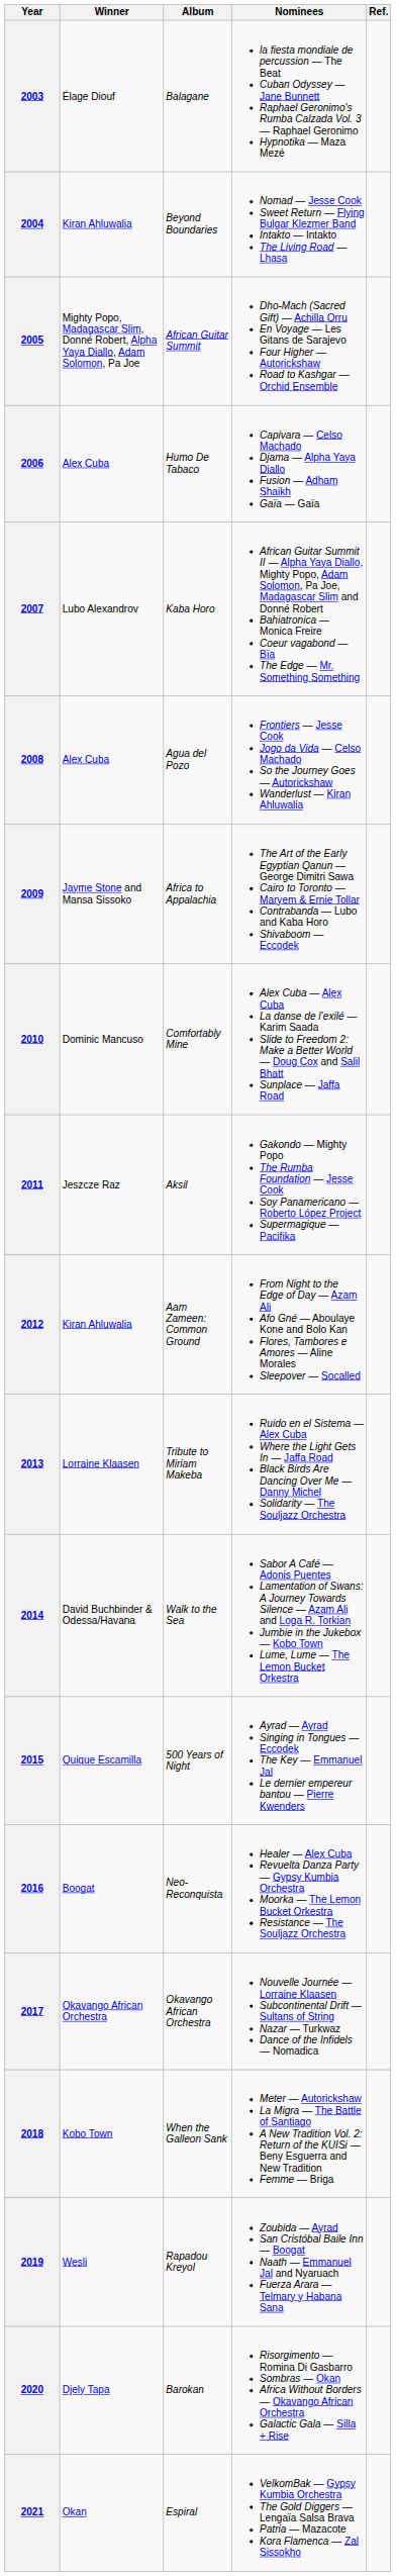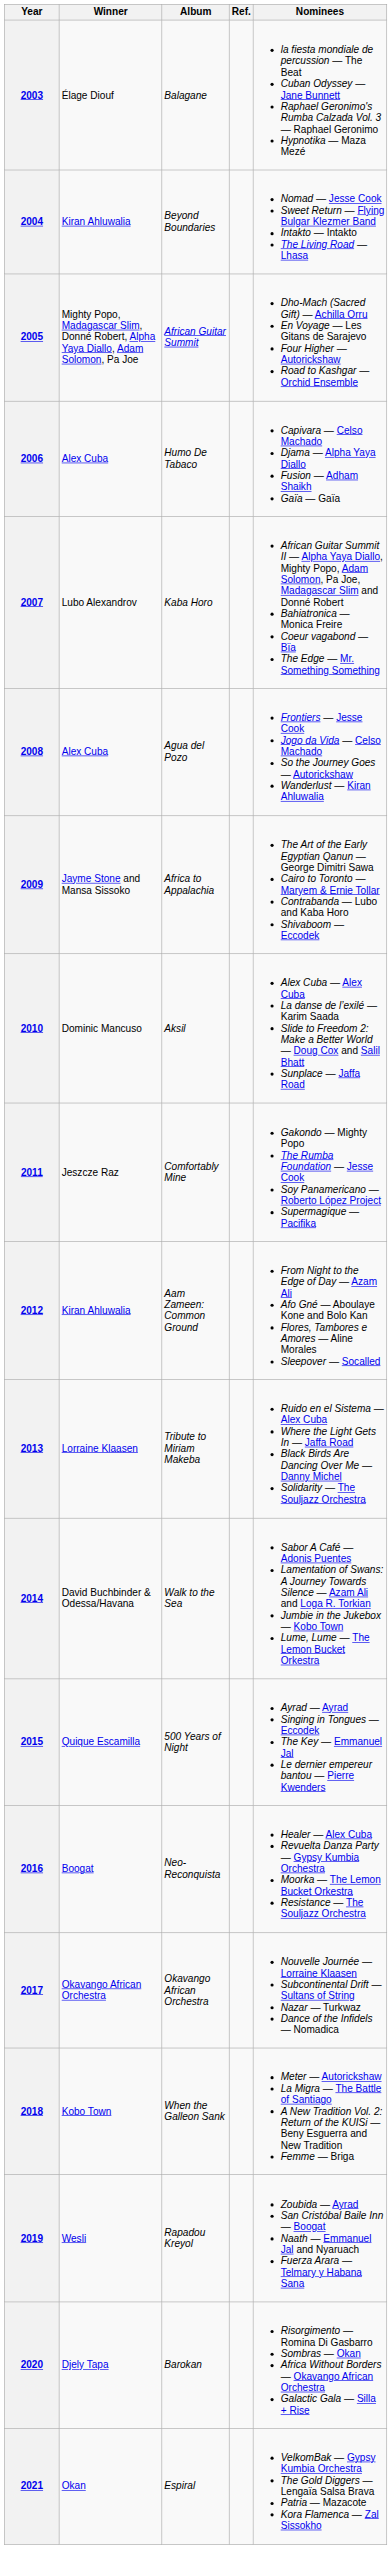 <table class="wikitable sortable">
 <tr>
 <th scope="col" style="width:5em;">Year</th>
 <th scope="col">Winner</th>
 <th scope="col">Album</th>
+<th scope="col" class="unsortable">Ref.</th>
 <th scope="col" class="unsortable">Nominees</th>
-<th scope="col" class="unsortable">Ref.</th>
 </tr>
 <tr>
 <th scope="row"><a href='#'>2003</a></th>
 <td>Élage Diouf</td>
 <td><em>Balagane</em></td>
+<td align="center"></td>
 <td><br><ul><li><em>la fiesta mondiale de percussion</em> — The Beat</li><li><em>Cuban Odyssey</em> — <a href='#'>Jane Bunnett</a></li><li><em>Raphael Geronimo's Rumba Calzada Vol. 3</em> — Raphael Geronimo</li><li><em>Hypnotika</em> — Maza Mezé</li></ul></td>
-<td align="center"></td>
 </tr>
 <tr>
 <th scope="row"><a href='#'>2004</a></th>
 <td><a href='#'>Kiran Ahluwalia</a></td>
 <td><em>Beyond Boundaries</em></td>
+<td align="center"></td>
 <td><br><ul><li><em>Nomad</em> — <a href='#'>Jesse Cook</a></li><li><em>Sweet Return</em> — <a href='#'>Flying Bulgar Klezmer Band</a></li><li><em>Intakto</em> — Intakto</li><li><em><a href='#'>The Living Road</a></em> — <a href='#'>Lhasa</a></li></ul></td>
-<td align="center"></td>
 </tr>
 <tr>
 <th scope="row"><a href='#'>2005</a></th>
 <td>Mighty Popo, <a href='#'>Madagascar Slim</a>, Donné Robert, <a href='#'>Alpha Yaya Diallo</a>, <a href='#'>Adam Solomon</a>, Pa Joe</td>
 <td><em><a href='#'>African Guitar Summit</a></em></td>
+<td align="center"></td>
 <td><br><ul><li><em>Dho-Mach (Sacred Gift)</em> — <a href='#'>Achilla Orru</a></li><li><em>En Voyage</em> — Les Gitans de Sarajevo</li><li><em>Four Higher</em> — <a href='#'>Autorickshaw</a></li><li><em>Road to Kashgar</em> — <a href='#'>Orchid Ensemble</a></li></ul></td>
-<td align="center"></td>
 </tr>
 <tr>
 <th scope="row"><a href='#'>2006</a></th>
 <td><a href='#'>Alex Cuba</a></td>
 <td><em>Humo De Tabaco</em></td>
+<td align="center"></td>
 <td><br><ul><li><em>Capivara</em> — <a href='#'>Celso Machado</a></li><li><em>Djama</em> — <a href='#'>Alpha Yaya Diallo</a></li><li><em>Fusion</em> — <a href='#'>Adham Shaikh</a></li><li><em>Gaïa</em> — Gaïa</li></ul></td>
-<td align="center"></td>
 </tr>
 <tr>
 <th scope="row"><a href='#'>2007</a></th>
 <td>Lubo Alexandrov</td>
 <td><em>Kaba Horo</em></td>
+<td align="center"></td>
 <td><br><ul><li><em>African Guitar Summit II</em> — <a href='#'>Alpha Yaya Diallo</a>, Mighty Popo, <a href='#'>Adam Solomon</a>, Pa Joe, <a href='#'>Madagascar Slim</a> and Donné Robert</li><li><em>Bahiatronica</em> — Monica Freire</li><li><em>Coeur vagabond</em> — <a href='#'>Bïa</a></li><li><em>The Edge</em> — <a href='#'>Mr. Something Something</a></li></ul></td>
-<td align="center"></td>
 </tr>
 <tr>
 <th scope="row"><a href='#'>2008</a></th>
 <td><a href='#'>Alex Cuba</a></td>
 <td><em>Agua del Pozo</em></td>
+<td align="center"></td>
 <td><br><ul><li><em><a href='#'>Frontiers</a></em> — <a href='#'>Jesse Cook</a></li><li><em><a href='#'>Jogo da Vida</a></em> — <a href='#'>Celso Machado</a></li><li><em>So the Journey Goes</em> — <a href='#'>Autorickshaw</a></li><li><em>Wanderlust</em> — <a href='#'>Kiran Ahluwalia</a></li></ul></td>
-<td align="center"></td>
 </tr>
 <tr>
 <th scope="row"><a href='#'>2009</a></th>
 <td><a href='#'>Jayme Stone</a> and Mansa Sissoko</td>
 <td><em>Africa to Appalachia</em></td>
+<td align="center"></td>
 <td><br><ul><li><em>The Art of the Early Egyptian Qanun</em> — George Dimitri Sawa</li><li><em>Cairo to Toronto</em> — <a href='#'>Maryem & Ernie Tollar</a></li><li><em>Contrabanda</em> — Lubo and Kaba Horo</li><li><em>Shivaboom</em> — <a href='#'>Eccodek</a></li></ul></td>
-<td align="center"></td>
 </tr>
 <tr>
 <th scope="row"><a href='#'>2010</a></th>
 <td>Dominic Mancuso</td>
-<td><em>Comfortably Mine</em></td>
+<td><em>Aksil</em></td>
+<td align="center"></td>
 <td><br><ul><li><em>Alex Cuba</em> — <a href='#'>Alex Cuba</a></li><li><em>La danse de l’exilé</em> — Karim Saada</li><li><em>Slide to Freedom 2: Make a Better World</em> — <a href='#'>Doug Cox</a> and <a href='#'>Salil Bhatt</a></li><li><em>Sunplace</em> — <a href='#'>Jaffa Road</a></li></ul></td>
-<td align="center"></td>
 </tr>
 <tr>
 <th scope="row"><a href='#'>2011</a></th>
 <td>Jeszcze Raz</td>
-<td><em>Aksil</em></td>
+<td><em>Comfortably Mine</em></td>
+<td align="center"></td>
 <td><br><ul><li><em>Gakondo</em> —  Mighty Popo</li><li><em><a href='#'>The Rumba Foundation</a></em> — <a href='#'>Jesse Cook</a></li><li><em>Soy Panamericano</em> —  <a href='#'>Roberto López Project</a></li><li><em>Supermagique</em> — <a href='#'>Pacifika</a></li></ul></td>
-<td align="center"></td>
 </tr>
 <tr>
 <th scope="row"><a href='#'>2012</a></th>
 <td><a href='#'>Kiran Ahluwalia</a></td>
 <td><em>Aam Zameen: Common Ground</em></td>
+<td align="center"></td>
 <td><br><ul><li><em>From Night to the Edge of Day</em> — <a href='#'>Azam Ali</a></li><li><em>Afo Gné</em> — Aboulaye Kone and Bolo Kan</li><li><em>Flores, Tambores e Amores</em> — Aline Morales</li><li><em>Sleepover</em> — <a href='#'>Socalled</a></li></ul></td>
-<td align="center"></td>
 </tr>
 <tr>
 <th scope="row"><a href='#'>2013</a></th>
 <td><a href='#'>Lorraine Klaasen</a></td>
 <td><em>Tribute to Miriam Makeba</em></td>
+<td align="center"></td>
 <td><br><ul><li><em>Ruido en el Sistema</em> — <a href='#'>Alex Cuba</a></li><li><em>Where the Light Gets In</em> — <a href='#'>Jaffa Road</a></li><li><em>Black Birds Are Dancing Over Me</em> — <a href='#'>Danny Michel</a></li><li><em>Solidarity</em> — <a href='#'>The Souljazz Orchestra</a></li></ul></td>
-<td align="center"></td>
 </tr>
 <tr>
 <th scope="row"><a href='#'>2014</a></th>
 <td>David Buchbinder & Odessa/Havana</td>
 <td><em>Walk to the Sea</em></td>
+<td align="center"></td>
 <td><br><ul><li><em>Sabor A Café</em> — <a href='#'>Adonis Puentes</a></li><li><em>Lamentation of Swans: A Journey Towards Silence</em> — <a href='#'>Azam Ali</a> and <a href='#'>Loga R. Torkian</a></li><li><em>Jumbie in the Jukebox</em> — <a href='#'>Kobo Town</a></li><li><em>Lume, Lume</em> — <a href='#'>The Lemon Bucket Orkestra</a></li></ul></td>
-<td align="center"></td>
 </tr>
 <tr>
 <th scope="row"><a href='#'>2015</a></th>
 <td><a href='#'>Quique Escamilla</a></td>
 <td><em>500 Years of Night</em></td>
+<td align="center"></td>
 <td><br><ul><li><em>Ayrad</em> — <a href='#'>Ayrad</a></li><li><em>Singing in Tongues</em> — <a href='#'>Eccodek</a></li><li><em>The Key</em> — <a href='#'>Emmanuel Jal</a></li><li><em>Le dernier empereur bantou</em> — <a href='#'>Pierre Kwenders</a></li></ul></td>
-<td align="center"></td>
 </tr>
 <tr>
 <th scope="row"><a href='#'>2016</a></th>
 <td><a href='#'>Boogat</a></td>
 <td><em>Neo-Reconquista</em></td>
+<td align="center"></td>
 <td><br><ul><li><em>Healer</em> — <a href='#'>Alex Cuba</a></li><li><em>Revuelta Danza Party</em> — <a href='#'>Gypsy Kumbia Orchestra</a></li><li><em>Moorka</em> — <a href='#'>The Lemon Bucket Orkestra</a></li><li><em>Resistance</em> — <a href='#'>The Souljazz Orchestra</a></li></ul></td>
-<td align="center"></td>
 </tr>
 <tr>
 <th scope="row"><a href='#'>2017</a></th>
 <td><a href='#'>Okavango African Orchestra</a></td>
 <td><em>Okavango African Orchestra</em></td>
+<td align="center"></td>
 <td><br><ul><li><em>Nouvelle Journée</em> — <a href='#'>Lorraine Klaasen</a></li><li><em>Subcontinental Drift</em> — <a href='#'>Sultans of String</a></li><li><em>Nazar</em> — Turkwaz</li><li><em>Dance of the Infidels</em> — Nomadica</li></ul></td>
-<td align="center"></td>
 </tr>
 <tr>
 <th scope="row"><a href='#'>2018</a></th>
 <td><a href='#'>Kobo Town</a></td>
 <td><em>When the Galleon Sank</em></td>
+<td align="center"></td>
 <td><br><ul><li><em>Meter</em> — <a href='#'>Autorickshaw</a></li><li><em>La Migra</em> — <a href='#'>The Battle of Santiago</a></li><li><em>A New Tradition Vol. 2: Return of the KUISi</em> — Beny Esguerra and New Tradition</li><li><em>Femme</em> — Briga</li></ul></td>
-<td align="center"></td>
 </tr>
 <tr>
 <th scope="row"><a href='#'>2019</a></th>
 <td><a href='#'>Wesli</a></td>
 <td><em>Rapadou Kreyol</em></td>
+<td align="center"></td>
 <td><br><ul><li><em>Zoubida</em> — <a href='#'>Ayrad</a></li><li><em>San Cristóbal Baile Inn</em> — <a href='#'>Boogat</a></li><li><em>Naath</em> — <a href='#'>Emmanuel Jal</a> and Nyaruach</li><li><em>Fuerza Arara</em> — <a href='#'>Telmary y Habana Sana</a></li></ul></td>
-<td align="center"></td>
 </tr>
 <tr>
 <th style="text-align:center;" scope="row"><a href='#'>2020</a></th>
 <td><a href='#'>Djely Tapa</a></td>
 <td><em>Barokan</em></td>
+<td align="center"></td>
 <td><br><ul><li><em>Risorgimento</em> — Romina Di Gasbarro</li><li><em>Sombras</em> — <a href='#'>Okan</a></li><li><em>Africa Without Borders</em> — <a href='#'>Okavango African Orchestra</a></li><li><em>Galactic Gala</em> — <a href='#'>Silla + Rise</a></li></ul></td>
-<td align="center"></td>
 </tr>
 <tr>
 <th scope="row"><a href='#'>2021</a></th>
 <td><a href='#'>Okan</a></td>
 <td><em>Espiral</em></td>
+<td></td>
 <td><br><ul><li><em>VelkomBak</em> — <a href='#'>Gypsy Kumbia Orchestra</a></li><li><em>The Gold Diggers</em> — Lengaïa Salsa Brava</li><li><em>Patria</em> — Mazacote</li><li><em>Kora Flamenca</em> — <a href='#'>Zal Sissokho</a></li></ul></td>
-<td></td>
 </tr>
 </table>
